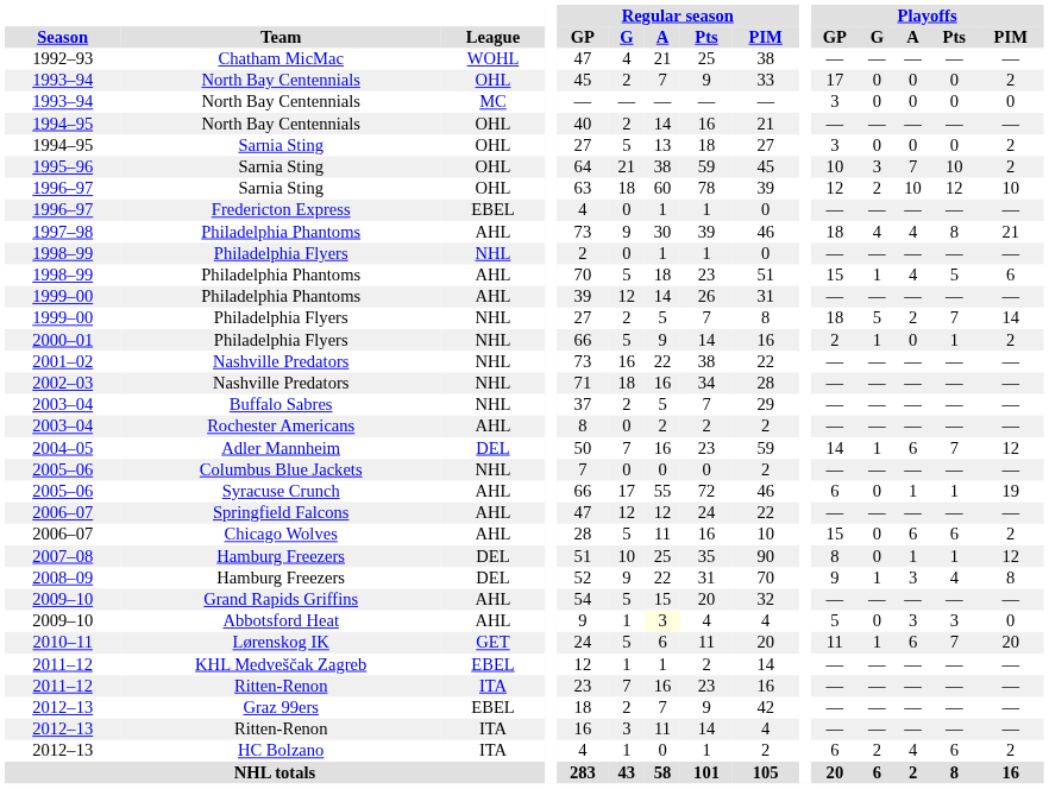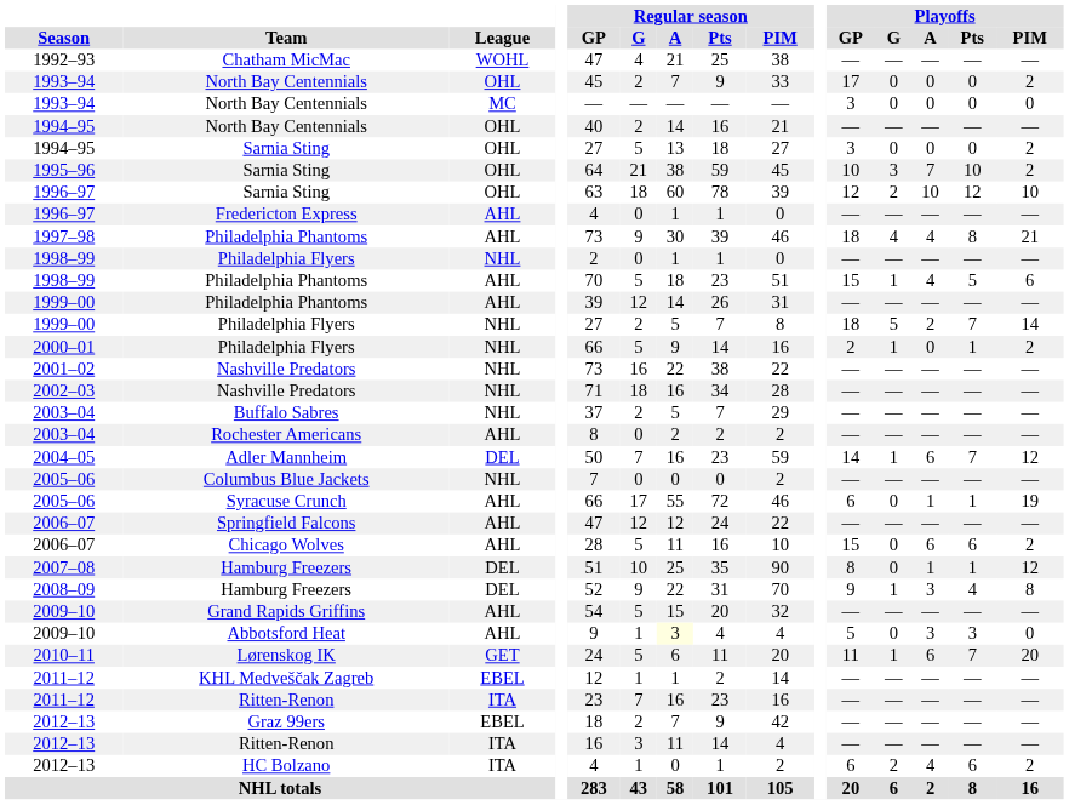 <table border="0" cellpadding="1" cellspacing="0" style="text-align:center; width:60em;">
 <tr style="background:#e0e0e0;">
 <th colspan="3" bgcolor="#ffffff"> </th>
 <th rowspan="99" bgcolor="#ffffff"> </th>
 <th colspan="5"><a href='#'>Regular season</a></th>
 <th rowspan="99" bgcolor="#ffffff"> </th>
 <th colspan="5"><a href='#'>Playoffs</a></th>
 </tr>
 <tr style="background:#e0e0e0;">
 <th><a href='#'>Season</a></th>
 <th>Team</th>
 <th>League</th>
 <th>GP</th>
 <th><a href='#'>G</a></th>
 <th><a href='#'>A</a></th>
 <th><a href='#'>Pts</a></th>
 <th><a href='#'>PIM</a></th>
 <th>GP</th>
 <th>G</th>
 <th>A</th>
 <th>Pts</th>
 <th>PIM</th>
 </tr>
 <tr>
 <td>1992–93</td>
 <td><a href='#'>Chatham MicMac</a></td>
 <td><a href='#'>WOHL</a></td>
 <td>47</td>
 <td>4</td>
 <td>21</td>
 <td>25</td>
 <td>38</td>
 <td>—</td>
 <td>—</td>
 <td>—</td>
 <td>—</td>
 <td>—</td>
 </tr>
 <tr style="background:#f0f0f0;">
 <td><a href='#'>1993–94</a></td>
 <td><a href='#'>North Bay Centennials</a></td>
 <td><a href='#'>OHL</a></td>
 <td>45</td>
 <td>2</td>
 <td>7</td>
 <td>9</td>
 <td>33</td>
 <td>17</td>
 <td>0</td>
 <td>0</td>
 <td>0</td>
 <td>2</td>
 </tr>
 <tr>
 <td><a href='#'>1993–94</a></td>
 <td>North Bay Centennials</td>
 <td><a href='#'>MC</a></td>
 <td>—</td>
 <td>—</td>
 <td>—</td>
 <td>—</td>
 <td>—</td>
 <td>3</td>
 <td>0</td>
 <td>0</td>
 <td>0</td>
 <td>0</td>
 </tr>
 <tr style="background:#f0f0f0;">
 <td><a href='#'>1994–95</a></td>
 <td>North Bay Centennials</td>
 <td>OHL</td>
 <td>40</td>
 <td>2</td>
 <td>14</td>
 <td>16</td>
 <td>21</td>
 <td>—</td>
 <td>—</td>
 <td>—</td>
 <td>—</td>
 <td>—</td>
 </tr>
 <tr>
 <td>1994–95</td>
 <td><a href='#'>Sarnia Sting</a></td>
 <td>OHL</td>
 <td>27</td>
 <td>5</td>
 <td>13</td>
 <td>18</td>
 <td>27</td>
 <td>3</td>
 <td>0</td>
 <td>0</td>
 <td>0</td>
 <td>2</td>
 </tr>
 <tr style="background:#f0f0f0;">
 <td><a href='#'>1995–96</a></td>
 <td>Sarnia Sting</td>
 <td>OHL</td>
 <td>64</td>
 <td>21</td>
 <td>38</td>
 <td>59</td>
 <td>45</td>
 <td>10</td>
 <td>3</td>
 <td>7</td>
 <td>10</td>
 <td>2</td>
 </tr>
 <tr>
 <td><a href='#'>1996–97</a></td>
 <td>Sarnia Sting</td>
 <td>OHL</td>
 <td>63</td>
 <td>18</td>
 <td>60</td>
 <td>78</td>
 <td>39</td>
 <td>12</td>
 <td>2</td>
 <td>10</td>
 <td>12</td>
 <td>10</td>
 </tr>
 <tr style="background:#f0f0f0;">
 <td><a href='#'>1996–97</a></td>
 <td><a href='#'>Fredericton Express</a></td>
-<td>EBEL</td>
+<td><a href='#'>AHL</a></td>
 <td>4</td>
 <td>0</td>
 <td>1</td>
 <td>1</td>
 <td>0</td>
 <td>—</td>
 <td>—</td>
 <td>—</td>
 <td>—</td>
 <td>—</td>
 </tr>
 <tr>
 <td><a href='#'>1997–98</a></td>
 <td><a href='#'>Philadelphia Phantoms</a></td>
 <td>AHL</td>
 <td>73</td>
 <td>9</td>
 <td>30</td>
 <td>39</td>
 <td>46</td>
 <td>18</td>
 <td>4</td>
 <td>4</td>
 <td>8</td>
 <td>21</td>
 </tr>
 <tr style="background:#f0f0f0;">
 <td><a href='#'>1998–99</a></td>
 <td><a href='#'>Philadelphia Flyers</a></td>
 <td><a href='#'>NHL</a></td>
 <td>2</td>
 <td>0</td>
 <td>1</td>
 <td>1</td>
 <td>0</td>
 <td>—</td>
 <td>—</td>
 <td>—</td>
 <td>—</td>
 <td>—</td>
 </tr>
 <tr>
 <td><a href='#'>1998–99</a></td>
 <td>Philadelphia Phantoms</td>
 <td>AHL</td>
 <td>70</td>
 <td>5</td>
 <td>18</td>
 <td>23</td>
 <td>51</td>
 <td>15</td>
 <td>1</td>
 <td>4</td>
 <td>5</td>
 <td>6</td>
 </tr>
 <tr style="background:#f0f0f0;">
 <td><a href='#'>1999–00</a></td>
 <td>Philadelphia Phantoms</td>
 <td>AHL</td>
 <td>39</td>
 <td>12</td>
 <td>14</td>
 <td>26</td>
 <td>31</td>
 <td>—</td>
 <td>—</td>
 <td>—</td>
 <td>—</td>
 <td>—</td>
 </tr>
 <tr>
 <td><a href='#'>1999–00</a></td>
 <td>Philadelphia Flyers</td>
 <td>NHL</td>
 <td>27</td>
 <td>2</td>
 <td>5</td>
 <td>7</td>
 <td>8</td>
 <td>18</td>
 <td>5</td>
 <td>2</td>
 <td>7</td>
 <td>14</td>
 </tr>
 <tr style="background:#f0f0f0;">
 <td><a href='#'>2000–01</a></td>
 <td>Philadelphia Flyers</td>
 <td>NHL</td>
 <td>66</td>
 <td>5</td>
 <td>9</td>
 <td>14</td>
 <td>16</td>
 <td>2</td>
 <td>1</td>
 <td>0</td>
 <td>1</td>
 <td>2</td>
 </tr>
 <tr>
 <td><a href='#'>2001–02</a></td>
 <td><a href='#'>Nashville Predators</a></td>
 <td>NHL</td>
 <td>73</td>
 <td>16</td>
 <td>22</td>
 <td>38</td>
 <td>22</td>
 <td>—</td>
 <td>—</td>
 <td>—</td>
 <td>—</td>
 <td>—</td>
 </tr>
 <tr style="background:#f0f0f0;">
 <td><a href='#'>2002–03</a></td>
 <td>Nashville Predators</td>
 <td>NHL</td>
 <td>71</td>
 <td>18</td>
 <td>16</td>
 <td>34</td>
 <td>28</td>
 <td>—</td>
 <td>—</td>
 <td>—</td>
 <td>—</td>
 <td>—</td>
 </tr>
 <tr>
 <td><a href='#'>2003–04</a></td>
 <td><a href='#'>Buffalo Sabres</a></td>
 <td>NHL</td>
 <td>37</td>
 <td>2</td>
 <td>5</td>
 <td>7</td>
 <td>29</td>
 <td>—</td>
 <td>—</td>
 <td>—</td>
 <td>—</td>
 <td>—</td>
 </tr>
 <tr style="background:#f0f0f0;">
 <td><a href='#'>2003–04</a></td>
 <td><a href='#'>Rochester Americans</a></td>
 <td>AHL</td>
 <td>8</td>
 <td>0</td>
 <td>2</td>
 <td>2</td>
 <td>2</td>
 <td>—</td>
 <td>—</td>
 <td>—</td>
 <td>—</td>
 <td>—</td>
 </tr>
 <tr>
 <td><a href='#'>2004–05</a></td>
 <td><a href='#'>Adler Mannheim</a></td>
 <td><a href='#'>DEL</a></td>
 <td>50</td>
 <td>7</td>
 <td>16</td>
 <td>23</td>
 <td>59</td>
 <td>14</td>
 <td>1</td>
 <td>6</td>
 <td>7</td>
 <td>12</td>
 </tr>
 <tr style="background:#f0f0f0;">
 <td><a href='#'>2005–06</a></td>
 <td><a href='#'>Columbus Blue Jackets</a></td>
 <td>NHL</td>
 <td>7</td>
 <td>0</td>
 <td>0</td>
 <td>0</td>
 <td>2</td>
 <td>—</td>
 <td>—</td>
 <td>—</td>
 <td>—</td>
 <td>—</td>
 </tr>
 <tr>
 <td><a href='#'>2005–06</a></td>
 <td><a href='#'>Syracuse Crunch</a></td>
 <td>AHL</td>
 <td>66</td>
 <td>17</td>
 <td>55</td>
 <td>72</td>
 <td>46</td>
 <td>6</td>
 <td>0</td>
 <td>1</td>
 <td>1</td>
 <td>19</td>
 </tr>
 <tr style="background:#f0f0f0;">
 <td><a href='#'>2006–07</a></td>
 <td><a href='#'>Springfield Falcons</a></td>
 <td>AHL</td>
 <td>47</td>
 <td>12</td>
 <td>12</td>
 <td>24</td>
 <td>22</td>
 <td>—</td>
 <td>—</td>
 <td>—</td>
 <td>—</td>
 <td>—</td>
 </tr>
 <tr>
 <td>2006–07</td>
 <td><a href='#'>Chicago Wolves</a></td>
 <td>AHL</td>
 <td>28</td>
 <td>5</td>
 <td>11</td>
 <td>16</td>
 <td>10</td>
 <td>15</td>
 <td>0</td>
 <td>6</td>
 <td>6</td>
 <td>2</td>
 </tr>
 <tr style="background:#f0f0f0;">
 <td><a href='#'>2007–08</a></td>
 <td><a href='#'>Hamburg Freezers</a></td>
 <td>DEL</td>
 <td>51</td>
 <td>10</td>
 <td>25</td>
 <td>35</td>
 <td>90</td>
 <td>8</td>
 <td>0</td>
 <td>1</td>
 <td>1</td>
 <td>12</td>
 </tr>
 <tr>
 <td><a href='#'>2008–09</a></td>
 <td>Hamburg Freezers</td>
 <td>DEL</td>
 <td>52</td>
 <td>9</td>
 <td>22</td>
 <td>31</td>
 <td>70</td>
 <td>9</td>
 <td>1</td>
 <td>3</td>
 <td>4</td>
 <td>8</td>
 </tr>
 <tr style="background:#f0f0f0;">
 <td><a href='#'>2009–10</a></td>
 <td><a href='#'>Grand Rapids Griffins</a></td>
 <td>AHL</td>
 <td>54</td>
 <td>5</td>
 <td>15</td>
 <td>20</td>
 <td>32</td>
 <td>—</td>
 <td>—</td>
 <td>—</td>
 <td>—</td>
 <td>—</td>
 </tr>
 <tr>
 <td>2009–10</td>
 <td><a href='#'>Abbotsford Heat</a></td>
 <td>AHL</td>
 <td>9</td>
 <td>1</td>
 <td style="background: lightyellow;">3</td>
 <td>4</td>
 <td>4</td>
 <td>5</td>
 <td>0</td>
 <td>3</td>
 <td>3</td>
 <td>0</td>
 </tr>
 <tr style="background:#f0f0f0;">
 <td><a href='#'>2010–11</a></td>
 <td><a href='#'>Lørenskog IK</a></td>
 <td><a href='#'>GET</a></td>
 <td>24</td>
 <td>5</td>
 <td>6</td>
 <td>11</td>
 <td>20</td>
 <td>11</td>
 <td>1</td>
 <td>6</td>
 <td>7</td>
 <td>20</td>
 </tr>
 <tr>
 <td><a href='#'>2011–12</a></td>
 <td><a href='#'>KHL Medveščak Zagreb</a></td>
 <td><a href='#'>EBEL</a></td>
 <td>12</td>
 <td>1</td>
 <td>1</td>
 <td>2</td>
 <td>14</td>
 <td>—</td>
 <td>—</td>
 <td>—</td>
 <td>—</td>
 <td>—</td>
 </tr>
 <tr style="background:#f0f0f0;">
 <td><a href='#'>2011–12</a></td>
 <td><a href='#'>Ritten-Renon</a></td>
 <td><a href='#'>ITA</a></td>
 <td>23</td>
 <td>7</td>
 <td>16</td>
 <td>23</td>
 <td>16</td>
 <td>—</td>
 <td>—</td>
 <td>—</td>
 <td>—</td>
 <td>—</td>
 </tr>
 <tr>
 <td><a href='#'>2012–13</a></td>
 <td><a href='#'>Graz 99ers</a></td>
 <td>EBEL</td>
 <td>18</td>
 <td>2</td>
 <td>7</td>
 <td>9</td>
 <td>42</td>
 <td>—</td>
 <td>—</td>
 <td>—</td>
 <td>—</td>
 <td>—</td>
 </tr>
 <tr style="background:#f0f0f0;">
 <td><a href='#'>2012–13</a></td>
 <td>Ritten-Renon</td>
 <td>ITA</td>
 <td>16</td>
 <td>3</td>
 <td>11</td>
 <td>14</td>
 <td>4</td>
 <td>—</td>
 <td>—</td>
 <td>—</td>
 <td>—</td>
 <td>—</td>
 </tr>
 <tr>
 <td>2012–13</td>
 <td><a href='#'>HC Bolzano</a></td>
 <td>ITA</td>
 <td>4</td>
 <td>1</td>
 <td>0</td>
 <td>1</td>
 <td>2</td>
 <td>6</td>
 <td>2</td>
 <td>4</td>
 <td>6</td>
 <td>2</td>
 </tr>
 <tr style="background:#e0e0e0;">
 <th colspan="3">NHL totals</th>
 <th>283</th>
 <th>43</th>
 <th>58</th>
 <th>101</th>
 <th>105</th>
 <th>20</th>
 <th>6</th>
 <th>2</th>
 <th>8</th>
 <th>16</th>
 </tr>
 </table>
